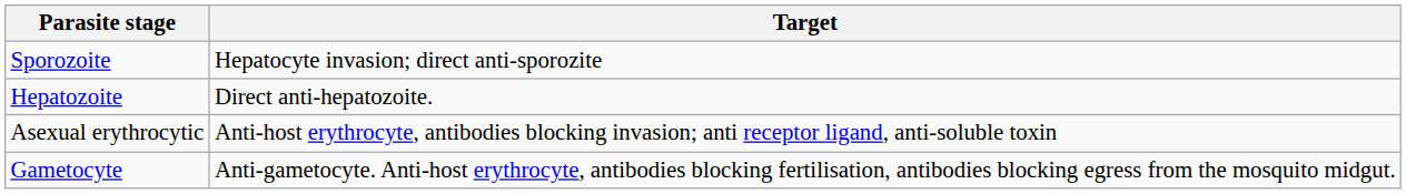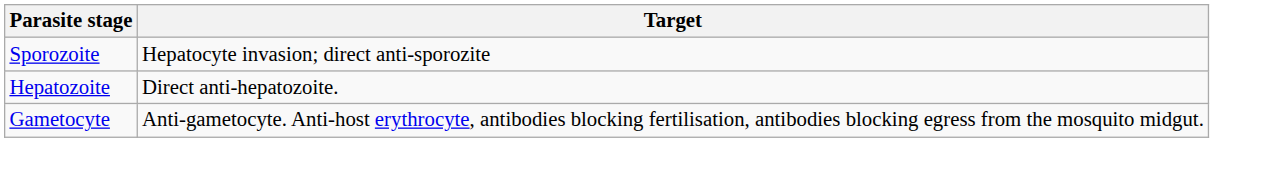 <table class="wikitable">
 <tr>
 <th>Parasite stage</th>
 <th>Target</th>
 </tr>
 <tr>
 <td><a href='#'>Sporozoite</a></td>
 <td>Hepatocyte invasion; direct anti-sporozite</td>
 </tr>
 <tr>
 <td><a href='#'>Hepatozoite</a></td>
 <td>Direct anti-hepatozoite.</td>
 </tr>
 <tr>
-<td>Asexual erythrocytic</td>
-<td>Anti-host <a href='#'>erythrocyte</a>, antibodies blocking invasion; anti <a href='#'>receptor ligand</a>, anti-soluble toxin</td>
-</tr>
-<tr>
 <td><a href='#'>Gametocyte</a></td>
 <td>Anti-gametocyte. Anti-host <a href='#'>erythrocyte</a>, antibodies blocking fertilisation, antibodies blocking egress from the mosquito midgut.</td>
 </tr>
 </table>
